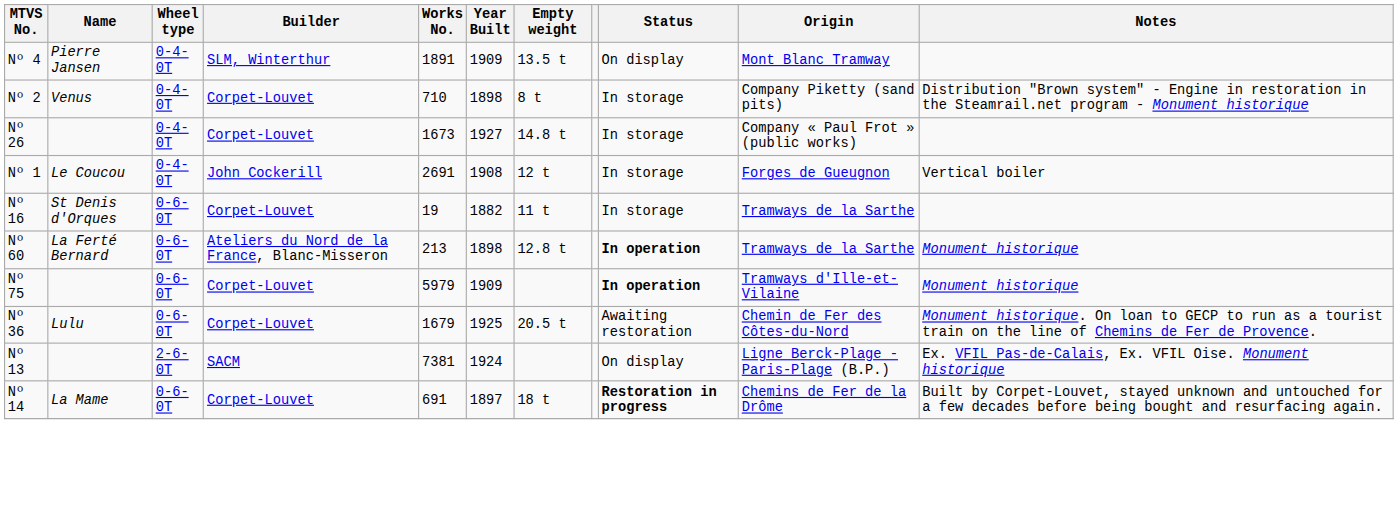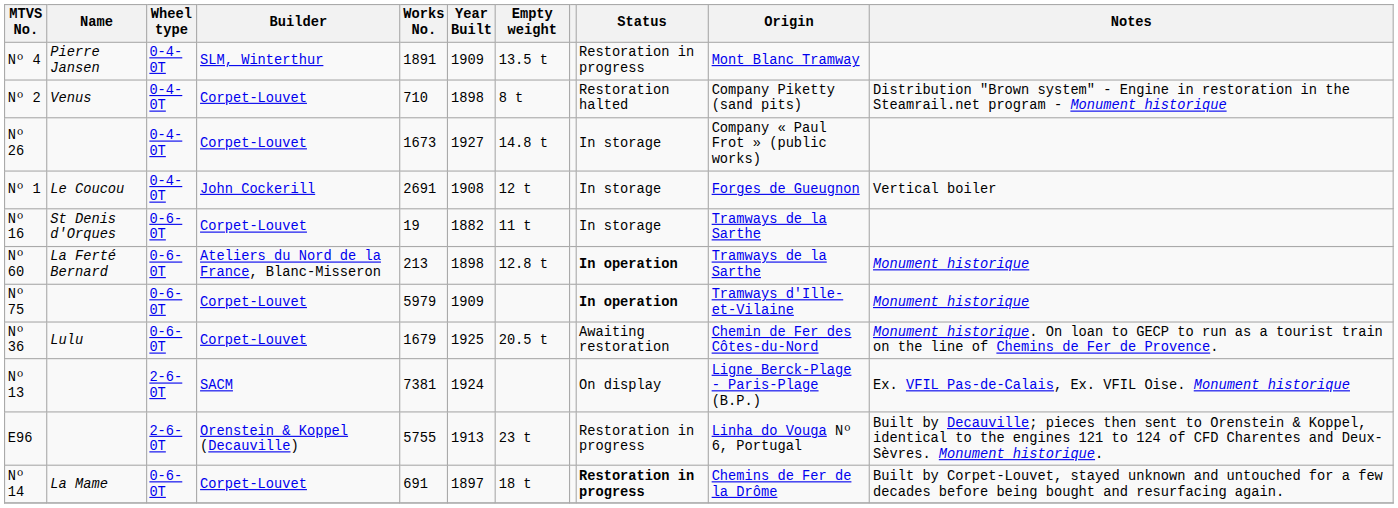 <table class="wikitable" style="font-size: 95%;">
 <tr>
 <th>MTVS<br>No.</th>
 <th>Name</th>
 <th>Wheel<br>type</th>
 <th>Builder</th>
 <th>Works<br>No.</th>
 <th>Year<br>Built</th>
 <th>Empty weight</th>
 <th></th>
 <th>Status</th>
 <th>Origin</th>
 <th>Notes</th>
 </tr>
 <tr>
 <td>Nº 4</td>
 <td><em>Pierre Jansen</em></td>
 <td><a href='#'>0-4-0T</a></td>
 <td><a href='#'>SLM, Winterthur</a></td>
 <td>1891</td>
 <td>1909</td>
 <td>13.5 t</td>
 <td></td>
-<td>On display</td>
+<td>Restoration in progress</td>
 <td><a href='#'>Mont Blanc Tramway</a></td>
 <td></td>
 </tr>
 <tr>
 <td>Nº 2</td>
 <td><em>Venus</em></td>
 <td><a href='#'>0-4-0T</a></td>
 <td><a href='#'>Corpet-Louvet</a></td>
 <td>710</td>
 <td>1898</td>
 <td>8 t</td>
 <td></td>
-<td>In storage</td>
+<td>Restoration halted</td>
 <td>Company Piketty (sand pits)</td>
 <td>Distribution "Brown system" - Engine in restoration in the Steamrail.net program - <em><a href='#'>Monument historique</a></em></td>
 </tr>
 <tr>
 <td>Nº 26</td>
 <td></td>
 <td><a href='#'>0-4-0T</a></td>
 <td><a href='#'>Corpet-Louvet</a></td>
 <td>1673</td>
 <td>1927</td>
 <td>14.8 t</td>
 <td></td>
 <td>In storage</td>
 <td>Company « Paul Frot » (public works)</td>
 <td></td>
 </tr>
 <tr>
 <td>Nº 1</td>
 <td><em>Le Coucou</em></td>
 <td><a href='#'>0-4-0T</a></td>
 <td><a href='#'>John Cockerill</a></td>
 <td>2691</td>
 <td>1908</td>
 <td>12 t</td>
 <td></td>
 <td>In storage</td>
 <td><a href='#'>Forges de Gueugnon</a></td>
 <td>Vertical boiler</td>
 </tr>
 <tr>
 <td>Nº 16</td>
 <td><em> St Denis d'Orques </em></td>
 <td><a href='#'>0-6-0T</a></td>
 <td><a href='#'>Corpet-Louvet</a></td>
 <td>19</td>
 <td>1882</td>
 <td>11 t</td>
 <td></td>
 <td>In storage</td>
 <td><a href='#'>Tramways de la Sarthe</a></td>
 <td></td>
 </tr>
 <tr>
 <td>Nº 60</td>
 <td><em>La Ferté Bernard </em></td>
 <td><a href='#'>0-6-0T</a></td>
 <td><a href='#'>Ateliers du Nord de la France</a>, Blanc-Misseron</td>
 <td>213</td>
 <td>1898</td>
 <td>12.8 t</td>
 <td></td>
 <td><strong>In operation</strong></td>
 <td><a href='#'>Tramways de la Sarthe</a></td>
 <td><em><a href='#'>Monument historique</a></em></td>
 </tr>
 <tr>
 <td>Nº 75</td>
 <td></td>
 <td><a href='#'>0-6-0T</a></td>
 <td><a href='#'>Corpet-Louvet</a></td>
 <td>5979</td>
 <td>1909</td>
 <td></td>
 <td></td>
 <td><strong>In operation</strong></td>
 <td><a href='#'>Tramways d'Ille-et-Vilaine</a></td>
 <td><em><a href='#'>Monument historique</a></em></td>
 </tr>
 <tr>
 <td>Nº 36</td>
 <td><em>Lulu</em></td>
 <td><a href='#'>0-6-0T</a></td>
 <td><a href='#'>Corpet-Louvet</a></td>
 <td>1679</td>
 <td>1925</td>
 <td>20.5 t</td>
 <td></td>
 <td>Awaiting restoration</td>
 <td><a href='#'>Chemin de Fer des Côtes-du-Nord</a></td>
 <td><em><a href='#'>Monument historique</a></em>. On loan to GECP to run as a tourist train on the line of <a href='#'>Chemins de Fer de Provence</a>.</td>
 </tr>
 <tr>
 <td>Nº 13</td>
 <td></td>
 <td><a href='#'>2-6-0T</a></td>
 <td><a href='#'>SACM</a></td>
 <td>7381</td>
 <td>1924</td>
 <td></td>
 <td></td>
 <td>On display</td>
 <td><a href='#'>Ligne Berck-Plage - Paris-Plage</a> (B.P.)</td>
 <td>Ex. <a href='#'>VFIL Pas-de-Calais</a>, Ex. VFIL Oise. <em><a href='#'>Monument historique</a></em></td>
 </tr>
 <tr>
+<td>E96</td>
+<td></td>
+<td><a href='#'>2-6-0T</a></td>
+<td><a href='#'>Orenstein & Koppel</a> (<a href='#'>Decauville</a>)</td>
+<td>5755</td>
+<td>1913</td>
+<td>23 t</td>
+<td></td>
+<td>Restoration in progress</td>
+<td><a href='#'>Linha do Vouga</a> Nº 6, Portugal</td>
+<td>Built by <a href='#'>Decauville</a>; pieces then sent to Orenstein & Koppel, identical to the engines 121 to 124 of CFD Charentes and Deux-Sèvres. <em><a href='#'>Monument historique</a></em>.</td>
+</tr>
+<tr>
 <td>Nº 14</td>
 <td><em>La Mame</em></td>
 <td><a href='#'>0-6-0T</a></td>
 <td><a href='#'>Corpet-Louvet</a></td>
 <td>691</td>
 <td>1897</td>
 <td>18 t</td>
 <td></td>
 <td><strong>Restoration in progress</strong></td>
 <td><a href='#'>Chemins de Fer de la Drôme</a></td>
 <td>Built by Corpet-Louvet, stayed unknown and untouched for a few decades before being bought and resurfacing again.</td>
 </tr>
 <tr>
 </tr>
 </table>
